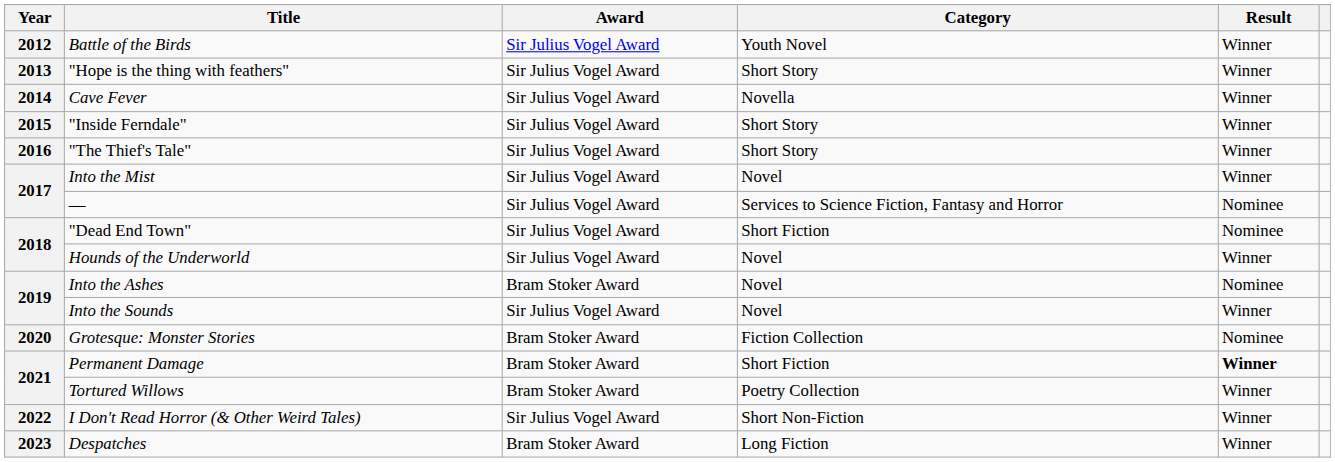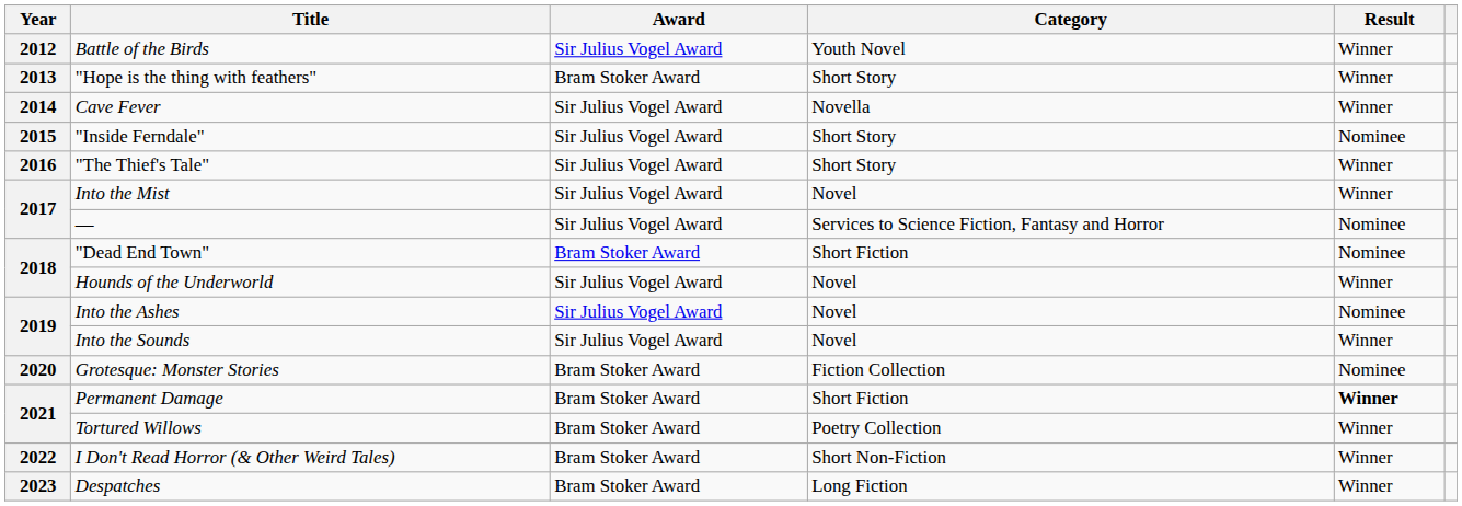 <table class="wikitable sortable" style="width:100%">
 <tr>
 <th>Year</th>
 <th>Title</th>
 <th>Award</th>
 <th>Category</th>
 <th>Result</th>
 <th></th>
 </tr>
 <tr>
 <th>2012</th>
 <td><em>Battle of the Birds</em></td>
 <td><a href='#'>Sir Julius Vogel Award</a></td>
 <td>Youth Novel</td>
 <td>Winner</td>
 <td></td>
 </tr>
 <tr>
 <th>2013</th>
 <td>"Hope is the thing with feathers"</td>
-<td>Sir Julius Vogel Award</td>
+<td>Bram Stoker Award</td>
 <td>Short Story</td>
 <td>Winner</td>
 <td></td>
 </tr>
 <tr>
 <th>2014</th>
 <td><em>Cave Fever</em></td>
 <td>Sir Julius Vogel Award</td>
 <td>Novella</td>
 <td>Winner</td>
 <td></td>
 </tr>
 <tr>
 <th>2015</th>
 <td>"Inside Ferndale"</td>
 <td>Sir Julius Vogel Award</td>
 <td>Short Story</td>
-<td>Winner</td>
+<td>Nominee</td>
 <td></td>
 </tr>
 <tr>
 <th>2016</th>
 <td>"The Thief's Tale"</td>
 <td>Sir Julius Vogel Award</td>
 <td>Short Story</td>
 <td>Winner</td>
 <td></td>
 </tr>
 <tr>
 <th rowspan="2">2017</th>
 <td><em>Into the Mist</em></td>
 <td>Sir Julius Vogel Award</td>
 <td>Novel</td>
 <td>Winner</td>
 <td></td>
 </tr>
 <tr>
 <td>—</td>
 <td>Sir Julius Vogel Award</td>
 <td>Services to Science Fiction, Fantasy and Horror</td>
 <td>Nominee</td>
 <td></td>
 </tr>
 <tr>
 <th rowspan="2">2018</th>
 <td>"Dead End Town"</td>
-<td>Sir Julius Vogel Award</td>
+<td><a href='#'>Bram Stoker Award</a></td>
 <td>Short Fiction</td>
 <td>Nominee</td>
 <td></td>
 </tr>
 <tr>
 <td><em>Hounds of the Underworld</em></td>
 <td>Sir Julius Vogel Award</td>
 <td>Novel</td>
 <td>Winner</td>
 <td></td>
 </tr>
 <tr>
 <th rowspan="2">2019</th>
 <td><em>Into the Ashes</em></td>
-<td>Bram Stoker Award</td>
+<td><a href='#'>Sir Julius Vogel Award</a></td>
 <td>Novel</td>
 <td>Nominee</td>
 <td></td>
 </tr>
 <tr>
 <td><em>Into the Sounds</em></td>
 <td>Sir Julius Vogel Award</td>
 <td>Novel</td>
 <td>Winner</td>
 <td></td>
 </tr>
 <tr>
 <th>2020</th>
 <td><em>Grotesque: Monster Stories</em></td>
 <td>Bram Stoker Award</td>
 <td>Fiction Collection</td>
 <td>Nominee</td>
 <td></td>
 </tr>
 <tr>
 <th rowspan="2">2021</th>
 <td><em>Permanent Damage</em></td>
 <td>Bram Stoker Award</td>
 <td>Short Fiction</td>
 <td><strong>Winner</strong></td>
 <td></td>
 </tr>
 <tr>
 <td><em>Tortured Willows</em></td>
 <td>Bram Stoker Award</td>
 <td>Poetry Collection</td>
 <td>Winner</td>
 <td></td>
 </tr>
 <tr>
 <th>2022</th>
 <td><em>I Don't Read Horror (& Other Weird Tales)</em></td>
-<td>Sir Julius Vogel Award</td>
+<td>Bram Stoker Award</td>
 <td>Short Non-Fiction</td>
 <td>Winner</td>
 <td></td>
 </tr>
 <tr>
 <th>2023</th>
 <td><em>Despatches</em></td>
 <td>Bram Stoker Award</td>
 <td>Long Fiction</td>
 <td>Winner</td>
 <td></td>
 </tr>
 </table>
